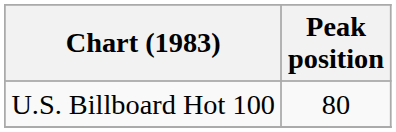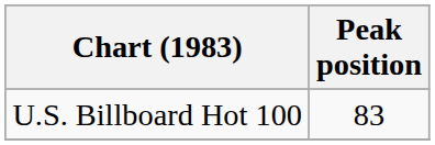 <table class="wikitable sortable">
 <tr>
 <th>Chart (1983)</th>
 <th>Peak<br>position</th>
 </tr>
 <tr>
 <td align="left">U.S. Billboard Hot 100</td>
-<td align="center">80</td>
+<td align="center">83</td>
 </tr>
 <tr>
 </tr>
 </table>
